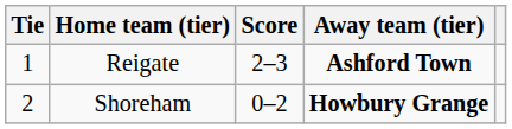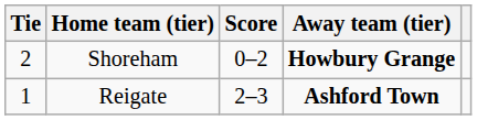 <table class="wikitable" style="text-align:center; font-size:85%">
 <tr>
 <th>Tie</th>
 <th>Home team (tier)</th>
 <th>Score</th>
 <th>Away team (tier)</th>
 <th></th>
 </tr>
 <tr>
+<td align="center">2</td>
+<td>Shoreham</td>
+<td align="center">0–2</td>
+<td><strong>Howbury Grange</strong></td>
+<td></td>
+</tr>
+<tr>
 <td align="center">1</td>
 <td>Reigate</td>
 <td align="center">2–3</td>
 <td><strong>Ashford Town</strong></td>
 <td></td>
 </tr>
-<tr>
-<td align="center">2</td>
-<td>Shoreham</td>
-<td align="center">0–2</td>
-<td><strong>Howbury Grange</strong></td>
-<td></td>
-</tr>
 </table>
